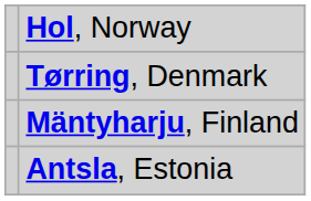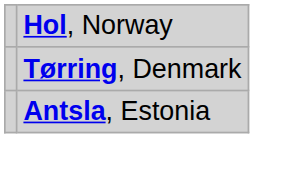 <table class="wikitable" style="background:lightgray;">
 <tr>
 <td></td>
 <td><strong><a href='#'>Hol</a></strong>, Norway</td>
 </tr>
 <tr>
 <td></td>
 <td><strong><a href='#'>Tørring</a></strong>, Denmark</td>
 </tr>
 <tr>
 <td></td>
-<td><strong><a href='#'>Mäntyharju</a></strong>, Finland</td>
-</tr>
-<tr>
-<td></td>
 <td><strong><a href='#'>Antsla</a></strong>, Estonia</td>
 </tr>
 </table>
